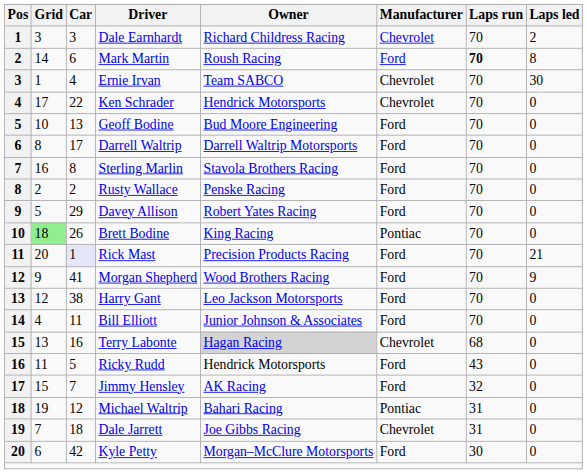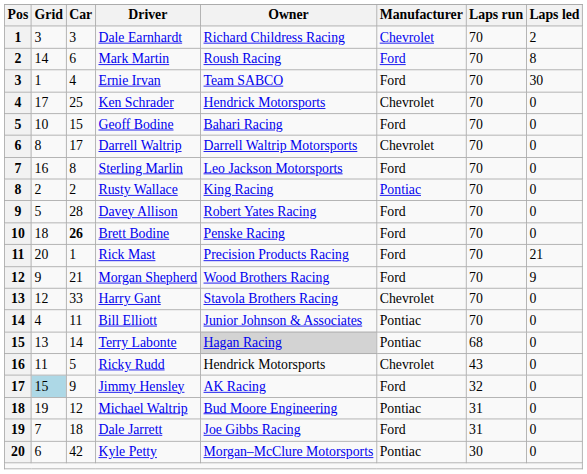 <table class="sortable wikitable" border="1">
 <tr>
 </tr>
 <tr>
 <th scope="col">Pos</th>
 <th scope="col">Grid</th>
 <th scope="col">Car</th>
 <th scope="col">Driver</th>
 <th scope="col">Owner</th>
 <th scope="col">Manufacturer</th>
 <th scope="col">Laps run</th>
 <th scope="col">Laps led</th>
 </tr>
 <tr>
 <th scope="row">1</th>
 <td>3</td>
 <td>3</td>
 <td><a href='#'>Dale Earnhardt</a></td>
 <td><a href='#'>Richard Childress Racing</a></td>
 <td><a href='#'>Chevrolet</a></td>
 <td>70</td>
 <td>2</td>
 </tr>
 <tr>
 <th scope="row">2</th>
 <td>14</td>
 <td>6</td>
 <td><a href='#'>Mark Martin</a></td>
 <td><a href='#'>Roush Racing</a></td>
 <td><a href='#'>Ford</a></td>
-<td><strong>70</strong></td>
+<td>70</td>
 <td>8</td>
 </tr>
 <tr>
 <th scope="row">3</th>
 <td>1</td>
 <td>4</td>
 <td><a href='#'>Ernie Irvan</a></td>
 <td><a href='#'>Team SABCO</a></td>
-<td>Chevrolet</td>
+<td>Ford</td>
 <td>70</td>
 <td>30</td>
 </tr>
 <tr>
 <th scope="row">4</th>
 <td>17</td>
-<td>22</td>
+<td>25</td>
 <td><a href='#'>Ken Schrader</a></td>
 <td><a href='#'>Hendrick Motorsports</a></td>
 <td>Chevrolet</td>
 <td>70</td>
 <td>0</td>
 </tr>
 <tr>
 <th scope="row">5</th>
 <td>10</td>
-<td>13</td>
+<td>15</td>
 <td><a href='#'>Geoff Bodine</a></td>
-<td><a href='#'>Bud Moore Engineering</a></td>
+<td><a href='#'>Bahari Racing</a></td>
 <td>Ford</td>
 <td>70</td>
 <td>0</td>
 </tr>
 <tr>
 <th scope="row">6</th>
 <td>8</td>
 <td>17</td>
 <td><a href='#'>Darrell Waltrip</a></td>
 <td><a href='#'>Darrell Waltrip Motorsports</a></td>
-<td>Ford</td>
+<td>Chevrolet</td>
 <td>70</td>
 <td>0</td>
 </tr>
 <tr>
 <th scope="row">7</th>
 <td>16</td>
 <td>8</td>
 <td><a href='#'>Sterling Marlin</a></td>
-<td><a href='#'>Stavola Brothers Racing</a></td>
+<td><a href='#'>Leo Jackson Motorsports</a></td>
 <td>Ford</td>
 <td>70</td>
 <td>0</td>
 </tr>
 <tr>
 <th scope="row">8</th>
 <td>2</td>
 <td>2</td>
 <td><a href='#'>Rusty Wallace</a></td>
-<td><a href='#'>Penske Racing</a></td>
-<td>Ford</td>
+<td><a href='#'>King Racing</a></td>
+<td><a href='#'>Pontiac</a></td>
 <td>70</td>
 <td>0</td>
 </tr>
 <tr>
 <th scope="row">9</th>
 <td>5</td>
-<td>29</td>
+<td>28</td>
 <td><a href='#'>Davey Allison</a></td>
 <td><a href='#'>Robert Yates Racing</a></td>
 <td>Ford</td>
 <td>70</td>
 <td>0</td>
 </tr>
 <tr>
 <th scope="row">10</th>
-<td style="background: lightgreen;">18</td>
-<td>26</td>
+<td>18</td>
+<td><strong>26</strong></td>
 <td><a href='#'>Brett Bodine</a></td>
-<td><a href='#'>King Racing</a></td>
-<td>Pontiac</td>
+<td><a href='#'>Penske Racing</a></td>
+<td>Ford</td>
 <td>70</td>
 <td>0</td>
 </tr>
 <tr>
 <th scope="row">11</th>
 <td>20</td>
-<td style="background: lavender;">1</td>
+<td>1</td>
 <td><a href='#'>Rick Mast</a></td>
 <td><a href='#'>Precision Products Racing</a></td>
 <td>Ford</td>
 <td>70</td>
 <td>21</td>
 </tr>
 <tr>
 <th scope="row">12</th>
 <td>9</td>
-<td>41</td>
+<td>21</td>
 <td><a href='#'>Morgan Shepherd</a></td>
 <td><a href='#'>Wood Brothers Racing</a></td>
 <td>Ford</td>
 <td>70</td>
 <td>9</td>
 </tr>
 <tr>
 <th scope="row">13</th>
 <td>12</td>
-<td>38</td>
+<td>33</td>
 <td><a href='#'>Harry Gant</a></td>
-<td><a href='#'>Leo Jackson Motorsports</a></td>
-<td>Ford</td>
+<td><a href='#'>Stavola Brothers Racing</a></td>
+<td>Chevrolet</td>
 <td>70</td>
 <td>0</td>
 </tr>
 <tr>
 <th scope="row">14</th>
 <td>4</td>
 <td>11</td>
 <td><a href='#'>Bill Elliott</a></td>
 <td><a href='#'>Junior Johnson & Associates</a></td>
-<td>Ford</td>
+<td>Pontiac</td>
 <td>70</td>
 <td>0</td>
 </tr>
 <tr>
 <th scope="row">15</th>
 <td>13</td>
-<td>16</td>
+<td>14</td>
 <td><a href='#'>Terry Labonte</a></td>
 <td style="background: lightgrey;"><a href='#'>Hagan Racing</a></td>
-<td>Chevrolet</td>
+<td>Pontiac</td>
 <td>68</td>
 <td>0</td>
 </tr>
 <tr>
 <th scope="row">16</th>
 <td>11</td>
 <td>5</td>
 <td><a href='#'>Ricky Rudd</a></td>
 <td>Hendrick Motorsports</td>
-<td>Ford</td>
+<td>Chevrolet</td>
 <td>43</td>
 <td>0</td>
 </tr>
 <tr>
 <th scope="row">17</th>
-<td>15</td>
-<td>7</td>
+<td style="background: lightblue;">15</td>
+<td>9</td>
 <td><a href='#'>Jimmy Hensley</a></td>
 <td><a href='#'>AK Racing</a></td>
 <td>Ford</td>
 <td>32</td>
 <td>0</td>
 </tr>
 <tr>
 <th scope="row">18</th>
 <td>19</td>
 <td>12</td>
 <td><a href='#'>Michael Waltrip</a></td>
-<td><a href='#'>Bahari Racing</a></td>
+<td><a href='#'>Bud Moore Engineering</a></td>
 <td>Pontiac</td>
 <td>31</td>
 <td>0</td>
 </tr>
 <tr>
 <th scope="row">19</th>
 <td>7</td>
 <td>18</td>
 <td><a href='#'>Dale Jarrett</a></td>
 <td><a href='#'>Joe Gibbs Racing</a></td>
-<td>Chevrolet</td>
+<td>Ford</td>
 <td>31</td>
 <td>0</td>
 </tr>
 <tr>
 <th scope="row">20</th>
 <td>6</td>
 <td>42</td>
 <td><a href='#'>Kyle Petty</a></td>
 <td><a href='#'>Morgan–McClure Motorsports</a></td>
-<td>Ford</td>
+<td>Pontiac</td>
 <td>30</td>
 <td>0</td>
 </tr>
 <tr class="sortbottom">
 <td colspan="8"></td>
 </tr>
 </table>
